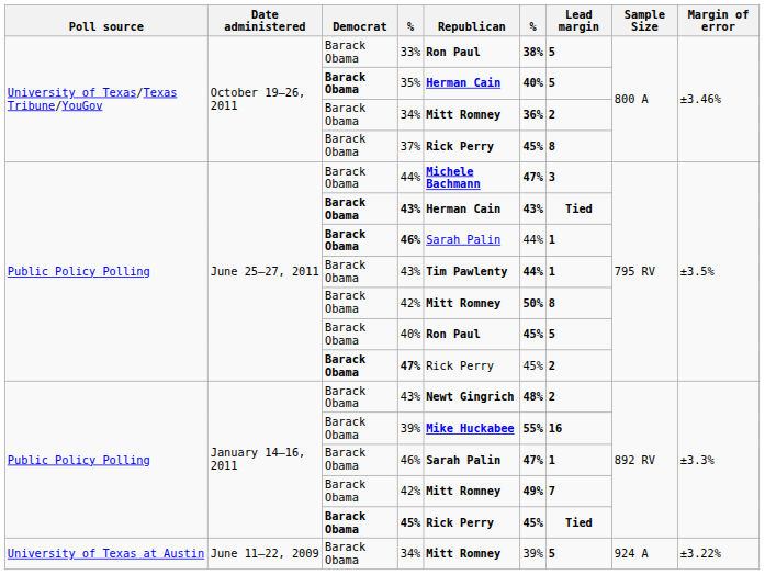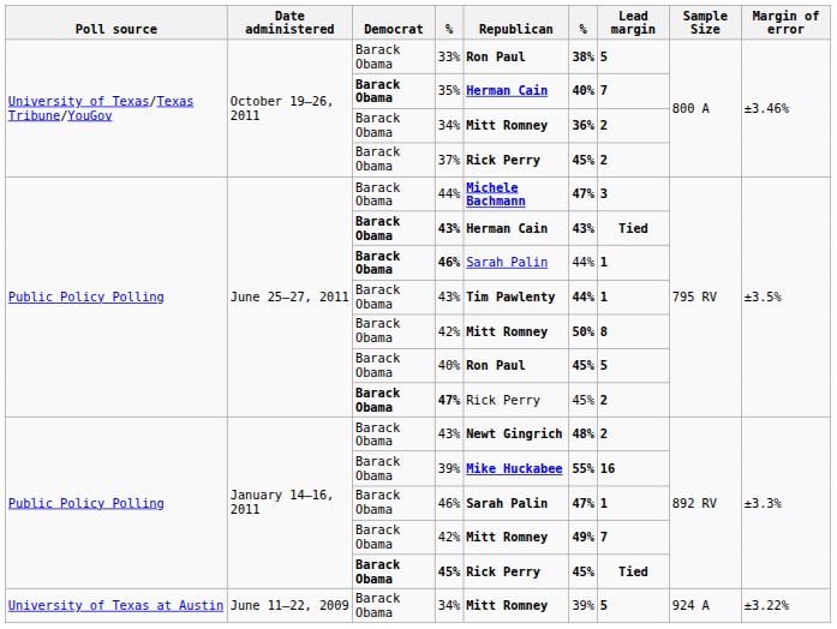 <table class="wikitable">
 <tr valign=bottom>
 <th>Poll source</th>
 <th>Date administered</th>
 <th>Democrat</th>
 <th>%</th>
 <th>Republican</th>
 <th>%</th>
 <th>Lead margin</th>
 <th>Sample Size</th>
 <th>Margin of error</th>
 </tr>
 <tr>
 <td rowspan=4><a href='#'>University of Texas</a>/<a href='#'>Texas Tribune</a>/<a href='#'>YouGov</a></td>
 <td rowspan=4>October 19–26, 2011</td>
 <td>Barack Obama</td>
 <td>33%</td>
 <td><strong>Ron Paul</strong></td>
 <td><strong>38%</strong></td>
 <td><strong>5</strong></td>
 <td rowspan=4>800 A</td>
 <td rowspan=4>±3.46%</td>
 </tr>
 <tr>
 <td><strong>Barack Obama</strong></td>
 <td>35%</td>
 <td><strong><a href='#'>Herman Cain</a></strong></td>
 <td><strong>40%</strong></td>
-<td><strong>5</strong></td>
+<td><strong>7</strong></td>
 </tr>
 <tr>
 <td>Barack Obama</td>
 <td>34%</td>
 <td><strong>Mitt Romney</strong></td>
 <td><strong>36%</strong></td>
 <td><strong>2</strong></td>
 </tr>
 <tr>
 <td>Barack Obama</td>
 <td>37%</td>
 <td><strong>Rick Perry</strong></td>
 <td><strong>45%</strong></td>
-<td><strong>8</strong></td>
+<td><strong>2</strong></td>
 </tr>
 <tr>
 <td rowspan=7><a href='#'>Public Policy Polling</a></td>
 <td rowspan=7>June 25–27, 2011</td>
 <td>Barack Obama</td>
 <td>44%</td>
 <td><strong><a href='#'>Michele Bachmann</a></strong></td>
 <td><strong>47%</strong></td>
 <td><strong>3</strong></td>
 <td rowspan=7>795 RV</td>
 <td rowspan=7>±3.5%</td>
 </tr>
 <tr>
 <td><strong>Barack Obama</strong></td>
 <td><strong>43%</strong></td>
 <td><strong>Herman Cain</strong></td>
 <td><strong>43%</strong></td>
 <td align=center><strong>Tied</strong></td>
 </tr>
 <tr>
 <td><strong>Barack Obama</strong></td>
 <td><strong>46%</strong></td>
 <td><a href='#'>Sarah Palin</a></td>
 <td>44%</td>
 <td><strong>1</strong></td>
 </tr>
 <tr>
 <td>Barack Obama</td>
 <td>43%</td>
 <td><strong>Tim Pawlenty</strong></td>
 <td><strong>44%</strong></td>
 <td><strong>1</strong></td>
 </tr>
 <tr>
 <td>Barack Obama</td>
 <td>42%</td>
 <td><strong>Mitt Romney</strong></td>
 <td><strong>50%</strong></td>
 <td><strong>8</strong></td>
 </tr>
 <tr>
 <td>Barack Obama</td>
 <td>40%</td>
 <td><strong>Ron Paul</strong></td>
 <td><strong>45%</strong></td>
 <td><strong>5</strong></td>
 </tr>
 <tr>
 <td><strong>Barack Obama</strong></td>
 <td><strong>47%</strong></td>
 <td>Rick Perry</td>
 <td>45%</td>
 <td><strong>2</strong></td>
 </tr>
 <tr>
 <td rowspan=5><a href='#'>Public Policy Polling</a></td>
 <td rowspan=5>January 14–16, 2011</td>
 <td>Barack Obama</td>
 <td>43%</td>
 <td><strong>Newt Gingrich</strong></td>
 <td><strong>48%</strong></td>
 <td><strong>2</strong></td>
 <td rowspan=5>892 RV</td>
 <td rowspan=5>±3.3%</td>
 </tr>
 <tr>
 <td>Barack Obama</td>
 <td>39%</td>
 <td><strong><a href='#'>Mike Huckabee</a></strong></td>
 <td><strong>55%</strong></td>
 <td><strong>16</strong></td>
 </tr>
 <tr>
 <td>Barack Obama</td>
 <td>46%</td>
 <td><strong>Sarah Palin</strong></td>
 <td><strong>47%</strong></td>
 <td><strong>1</strong></td>
 </tr>
 <tr>
 <td>Barack Obama</td>
 <td>42%</td>
 <td><strong>Mitt Romney</strong></td>
 <td><strong>49%</strong></td>
 <td><strong>7</strong></td>
 </tr>
 <tr>
 <td><strong>Barack Obama</strong></td>
 <td><strong>45%</strong></td>
 <td><strong>Rick Perry</strong></td>
 <td><strong>45%</strong></td>
 <td align=center><strong>Tied</strong></td>
 </tr>
 <tr>
 <td><a href='#'>University of Texas at Austin</a></td>
 <td>June 11–22, 2009</td>
 <td>Barack Obama</td>
 <td>34%</td>
 <td><strong>Mitt Romney</strong></td>
 <td>39%</td>
 <td><strong>5</strong></td>
 <td>924 A</td>
 <td>±3.22%</td>
 </tr>
 </table>
